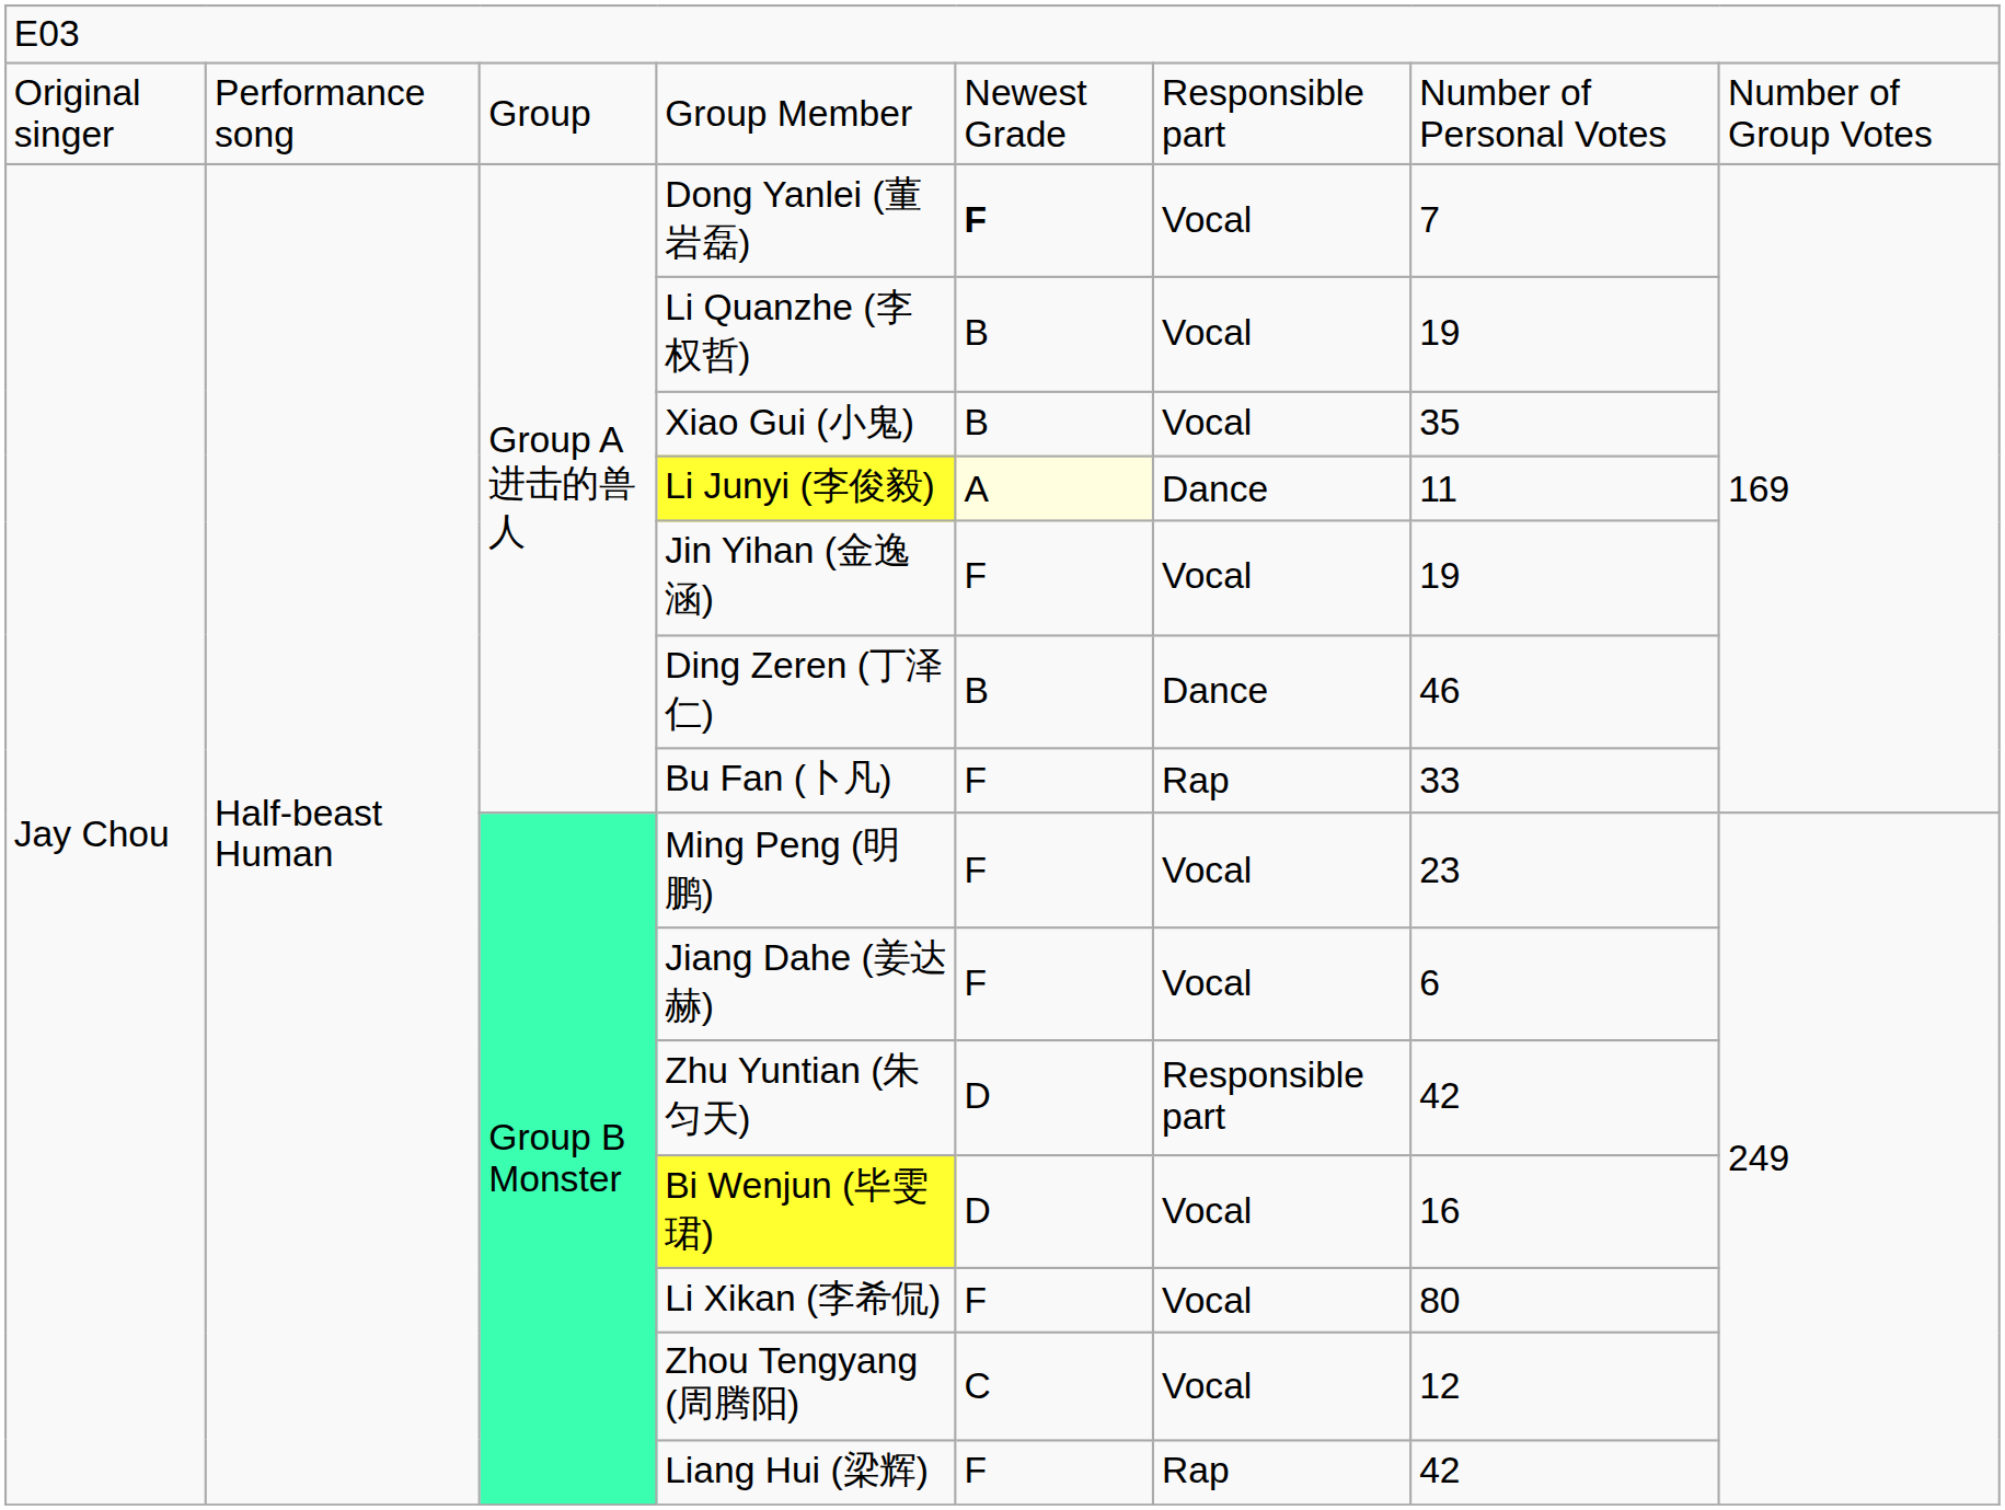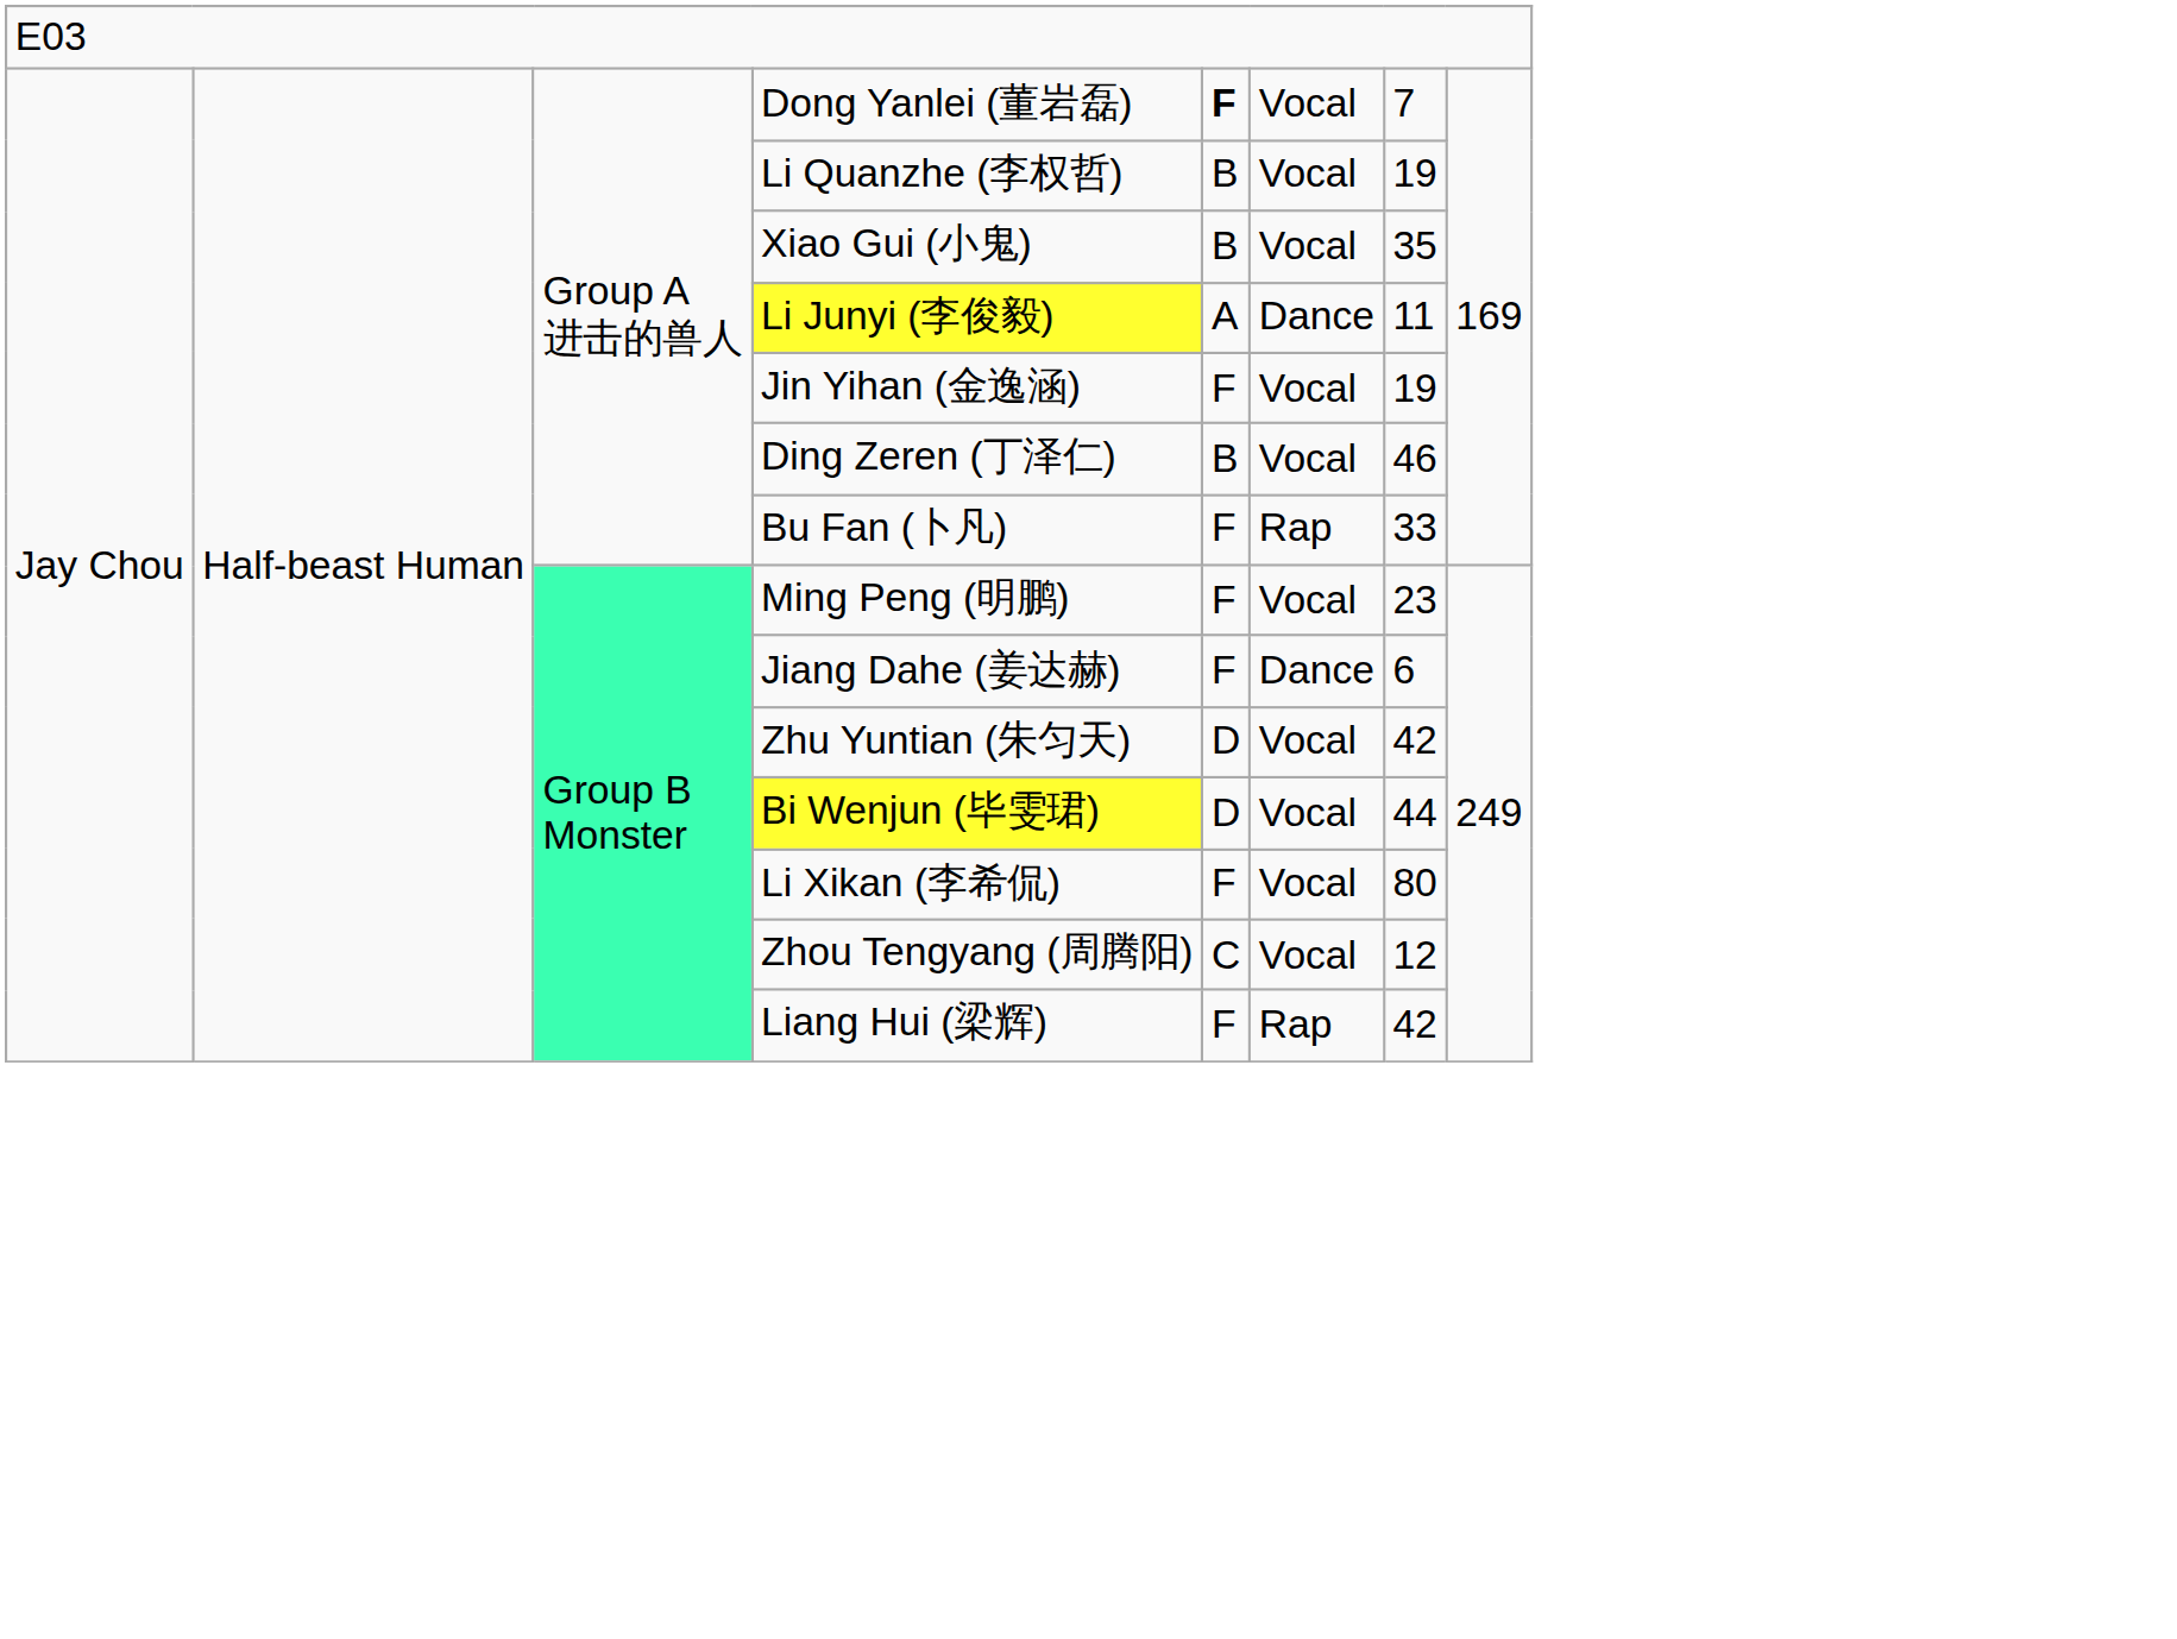 <table class="wikitable mw-collapsible">
 <tr>
 <td colspan="8">E03</td>
-</tr>
-<tr>
-<td>Original singer</td>
-<td>Performance song</td>
-<td>Group</td>
-<td>Group Member</td>
-<td>Newest Grade</td>
-<td>Responsible part</td>
-<td>Number of Personal Votes</td>
-<td>Number of Group Votes</td>
 </tr>
 <tr>
 <td rowspan="14">Jay Chou</td>
 <td rowspan="14">Half-beast Human</td>
 <td rowspan="7">Group A<br>进击的兽人</td>
 <td>Dong Yanlei (董岩磊)</td>
 <td><strong>F</strong></td>
 <td>Vocal</td>
 <td>7</td>
 <td rowspan="7">169</td>
 </tr>
 <tr>
 <td>Li Quanzhe (李权哲)</td>
 <td>B</td>
 <td>Vocal</td>
 <td>19</td>
 </tr>
 <tr>
 <td>Xiao Gui (小鬼)</td>
 <td>B</td>
 <td>Vocal</td>
 <td>35</td>
 </tr>
 <tr>
 <td style=background:#FFFF2F;>Li Junyi (李俊毅)</td>
-<td style="background: lightyellow;">A</td>
+<td>A</td>
 <td>Dance</td>
 <td>11</td>
 </tr>
 <tr>
 <td>Jin Yihan (金逸涵)</td>
 <td>F</td>
 <td>Vocal</td>
 <td>19</td>
 </tr>
 <tr>
 <td>Ding Zeren (丁泽仁)</td>
 <td>B</td>
-<td>Dance</td>
+<td>Vocal</td>
 <td>46</td>
 </tr>
 <tr>
 <td>Bu Fan (卜凡)</td>
 <td>F</td>
 <td>Rap</td>
 <td>33</td>
 </tr>
 <tr>
 <td rowspan="7" style=background:#3AFFB1;>Group B<br>Monster</td>
 <td>Ming Peng (明鹏)</td>
 <td>F</td>
 <td>Vocal</td>
 <td>23</td>
 <td rowspan="7">249</td>
 </tr>
 <tr>
 <td>Jiang Dahe (姜达赫)</td>
 <td>F</td>
-<td>Vocal</td>
+<td>Dance</td>
 <td>6</td>
 </tr>
 <tr>
 <td>Zhu Yuntian (朱匀天)</td>
 <td>D</td>
-<td>Responsible part</td>
+<td>Vocal</td>
 <td>42</td>
 </tr>
 <tr>
 <td style=background:#FFFF2F;>Bi Wenjun (毕雯珺)</td>
 <td>D</td>
 <td>Vocal</td>
-<td>16</td>
+<td>44</td>
 </tr>
 <tr>
 <td>Li Xikan (李希侃)</td>
 <td>F</td>
 <td>Vocal</td>
 <td>80</td>
 </tr>
 <tr>
 <td>Zhou Tengyang (周腾阳)</td>
 <td>C</td>
 <td>Vocal</td>
 <td>12</td>
 </tr>
 <tr>
 <td>Liang Hui (梁辉)</td>
 <td>F</td>
 <td>Rap</td>
 <td>42</td>
 </tr>
 </table>
